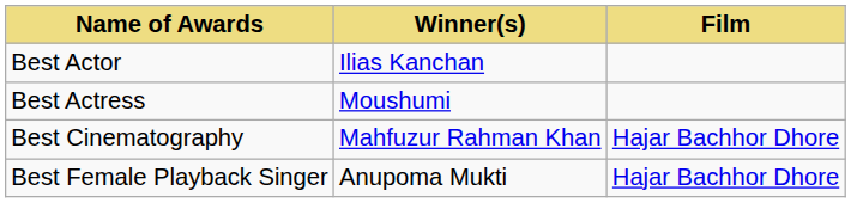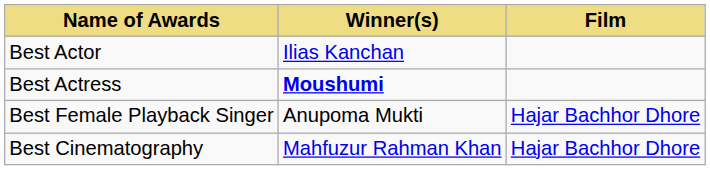 <table class="wikitable">
 <tr>
 <th style="background:#EEDD82;">Name of Awards</th>
 <th style="background:#EEDD82;">Winner(s)</th>
 <th style="background:#EEDD82;">Film</th>
 </tr>
 <tr>
 <td>Best Actor</td>
 <td><a href='#'>Ilias Kanchan</a></td>
 <td></td>
 </tr>
 <tr>
 <td>Best Actress</td>
-<td><a href='#'>Moushumi</a></td>
+<td><strong><a href='#'>Moushumi</a></strong></td>
 <td></td>
+</tr>
+<tr>
+<td>Best Female Playback Singer</td>
+<td>Anupoma Mukti</td>
+<td><a href='#'>Hajar Bachhor Dhore</a></td>
 </tr>
 <tr>
 <td>Best Cinematography</td>
 <td><a href='#'>Mahfuzur Rahman Khan</a></td>
 <td><a href='#'>Hajar Bachhor Dhore</a></td>
 </tr>
-<tr>
-<td>Best Female Playback Singer</td>
-<td>Anupoma Mukti</td>
-<td><a href='#'>Hajar Bachhor Dhore</a></td>
-</tr>
 </table>
